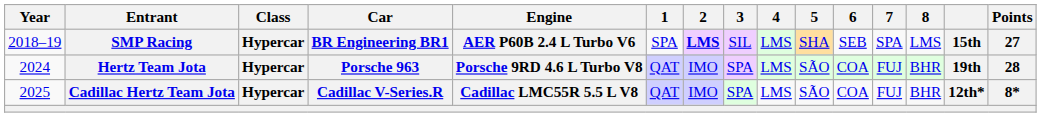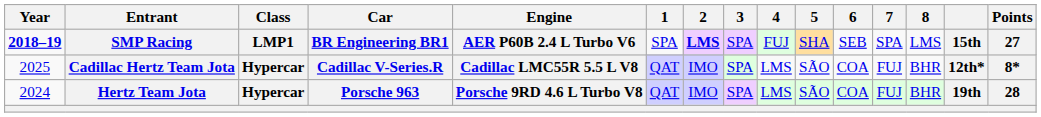 <table class="wikitable" style="text-align:center; font-size:85%">
 <tr>
 <th scope="col">Year</th>
 <th scope="col">Entrant</th>
 <th scope="col">Class</th>
 <th scope="col">Car</th>
 <th scope="col">Engine</th>
 <th scope="col">1</th>
 <th scope="col">2</th>
 <th scope="col">3</th>
 <th scope="col">4</th>
 <th scope="col">5</th>
 <th scope="col">6</th>
 <th scope="col">7</th>
 <th scope="col">8</th>
 <th scope="col"></th>
 <th scope="col">Points</th>
 </tr>
 <tr>
-<td nowrap><a href='#'>2018–19</a></td>
+<td nowrap><strong><a href='#'>2018–19</a></strong></td>
 <th nowrap><a href='#'>SMP Racing</a></th>
-<th>Hypercar</th>
+<th>LMP1</th>
 <th nowrap><a href='#'>BR Engineering BR1</a></th>
 <th nowrap><a href='#'>AER</a> P60B 2.4 L Turbo V6</th>
 <td><a href='#'>SPA</a></td>
 <td style="background:#EFCFFF;"><strong><a href='#'>LMS</a><br></strong></td>
-<td style="background:#EFCFFF;"><a href='#'>SIL</a><br></td>
-<td style="background:#DFFFDF;"><a href='#'>LMS</a><br></td>
+<td style="background:#EFCFFF;"><a href='#'>SPA</a><br></td>
+<td style="background:#DFFFDF;"><a href='#'>FUJ</a><br></td>
 <td style="background:#FFDF9F;"><a href='#'>SHA</a><br></td>
 <td><a href='#'>SEB</a></td>
 <td><a href='#'>SPA</a></td>
 <td><a href='#'>LMS</a></td>
 <th>15th</th>
 <th>27</th>
+</tr>
+<tr>
+<td><a href='#'>2025</a></td>
+<th><a href='#'>Cadillac Hertz Team Jota</a></th>
+<th>Hypercar</th>
+<th><a href='#'>Cadillac V-Series.R</a></th>
+<th><a href='#'>Cadillac</a> LMC55R 5.5 L V8</th>
+<td style="background:#CFCFFF;"><a href='#'>QAT</a><br></td>
+<td style="background:#CFCFFF;"><a href='#'>IMO</a><br></td>
+<td style="background:#DFFFDF;"><a href='#'>SPA</a><br></td>
+<td style="background:#;"><a href='#'>LMS</a><br></td>
+<td style="background:#;"><a href='#'>SÃO</a><br></td>
+<td style="background:#;"><a href='#'>COA</a><br></td>
+<td style="background:#;"><a href='#'>FUJ</a><br></td>
+<td style="background:#;"><a href='#'>BHR</a><br></td>
+<th>12th*</th>
+<th>8*</th>
 </tr>
 <tr>
 <td><a href='#'>2024</a></td>
 <th><a href='#'>Hertz Team Jota</a></th>
 <th>Hypercar</th>
 <th><a href='#'>Porsche 963</a></th>
 <th><a href='#'>Porsche</a> 9RD 4.6 L Turbo V8</th>
 <td style="background:#CFCFFF;"><a href='#'>QAT</a><br></td>
 <td style="background:#CFCFFF;"><a href='#'>IMO</a><br></td>
 <td style="background:#EFCFFF;"><a href='#'>SPA</a><br></td>
 <td style="background:#DFFFDF;"><a href='#'>LMS</a><br></td>
 <td style="background:#DFFFDF;"><a href='#'>SÃO</a><br></td>
 <td style="background:#DFFFDF;"><a href='#'>COA</a><br></td>
 <td style="background:#DFFFDF;"><a href='#'>FUJ</a><br></td>
 <td style="background:#DFFFDF;"><a href='#'>BHR</a><br></td>
 <th>19th</th>
 <th>28</th>
 </tr>
 <tr>
-<td><a href='#'>2025</a></td>
-<th><a href='#'>Cadillac Hertz Team Jota</a></th>
-<th>Hypercar</th>
-<th><a href='#'>Cadillac V-Series.R</a></th>
-<th><a href='#'>Cadillac</a> LMC55R 5.5 L V8</th>
-<td style="background:#CFCFFF;"><a href='#'>QAT</a><br></td>
-<td style="background:#CFCFFF;"><a href='#'>IMO</a><br></td>
-<td style="background:#DFFFDF;"><a href='#'>SPA</a><br></td>
-<td style="background:#;"><a href='#'>LMS</a><br></td>
-<td style="background:#;"><a href='#'>SÃO</a><br></td>
-<td style="background:#;"><a href='#'>COA</a><br></td>
-<td style="background:#;"><a href='#'>FUJ</a><br></td>
-<td style="background:#;"><a href='#'>BHR</a><br></td>
-<th>12th*</th>
-<th>8*</th>
-</tr>
-<tr>
 <th colspan="15"></th>
 </tr>
 </table>
